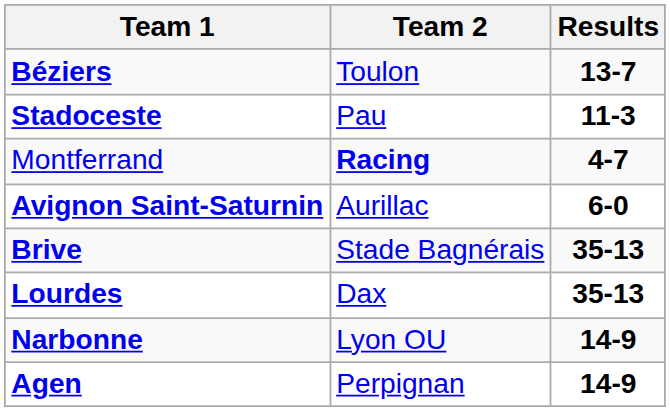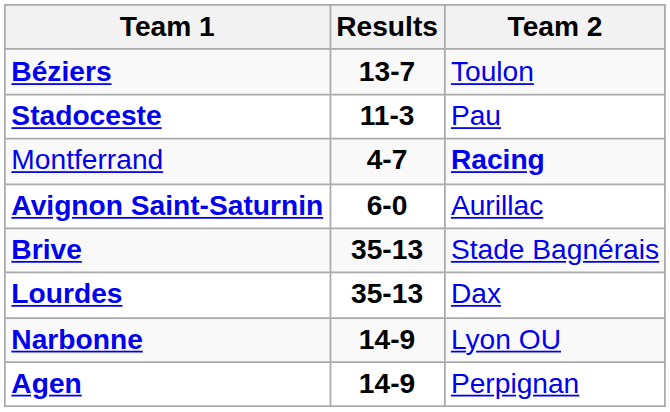 <table class="wikitable">
 <tr>
 <th>Team 1</th>
+<th>Results</th>
 <th>Team 2</th>
-<th>Results</th>
 </tr>
 <tr>
 <td><strong><a href='#'>Béziers</a></strong></td>
+<td align="center"><strong>13-7</strong></td>
 <td><a href='#'>Toulon</a></td>
-<td align="center"><strong>13-7</strong></td>
 </tr>
 <tr bgcolor="white">
 <td><strong><a href='#'>Stadoceste</a></strong></td>
+<td align="center"><strong>11-3</strong></td>
 <td><a href='#'>Pau</a></td>
-<td align="center"><strong>11-3</strong></td>
 </tr>
 <tr>
 <td><a href='#'>Montferrand</a></td>
+<td align="center"><strong>4-7</strong></td>
 <td><strong><a href='#'>Racing</a></strong></td>
-<td align="center"><strong>4-7</strong></td>
 </tr>
 <tr bgcolor="white">
 <td><strong><a href='#'>Avignon Saint-Saturnin</a></strong></td>
+<td align="center"><strong>6-0</strong></td>
 <td><a href='#'>Aurillac</a></td>
-<td align="center"><strong>6-0</strong></td>
 </tr>
 <tr>
 <td><strong><a href='#'>Brive</a></strong></td>
+<td align="center"><strong>35-13</strong></td>
 <td><a href='#'>Stade Bagnérais</a></td>
-<td align="center"><strong>35-13</strong></td>
 </tr>
 <tr bgcolor="white">
 <td><strong><a href='#'>Lourdes</a></strong></td>
+<td align="center"><strong>35-13</strong></td>
 <td><a href='#'>Dax</a></td>
-<td align="center"><strong>35-13</strong></td>
 </tr>
 <tr>
 <td><strong><a href='#'>Narbonne</a></strong></td>
+<td align="center"><strong>14-9</strong></td>
 <td><a href='#'>Lyon OU</a></td>
-<td align="center"><strong>14-9</strong></td>
 </tr>
 <tr bgcolor="white">
 <td><strong><a href='#'>Agen</a></strong></td>
+<td align="center"><strong>14-9</strong></td>
 <td><a href='#'>Perpignan</a></td>
-<td align="center"><strong>14-9</strong></td>
 </tr>
 </table>
